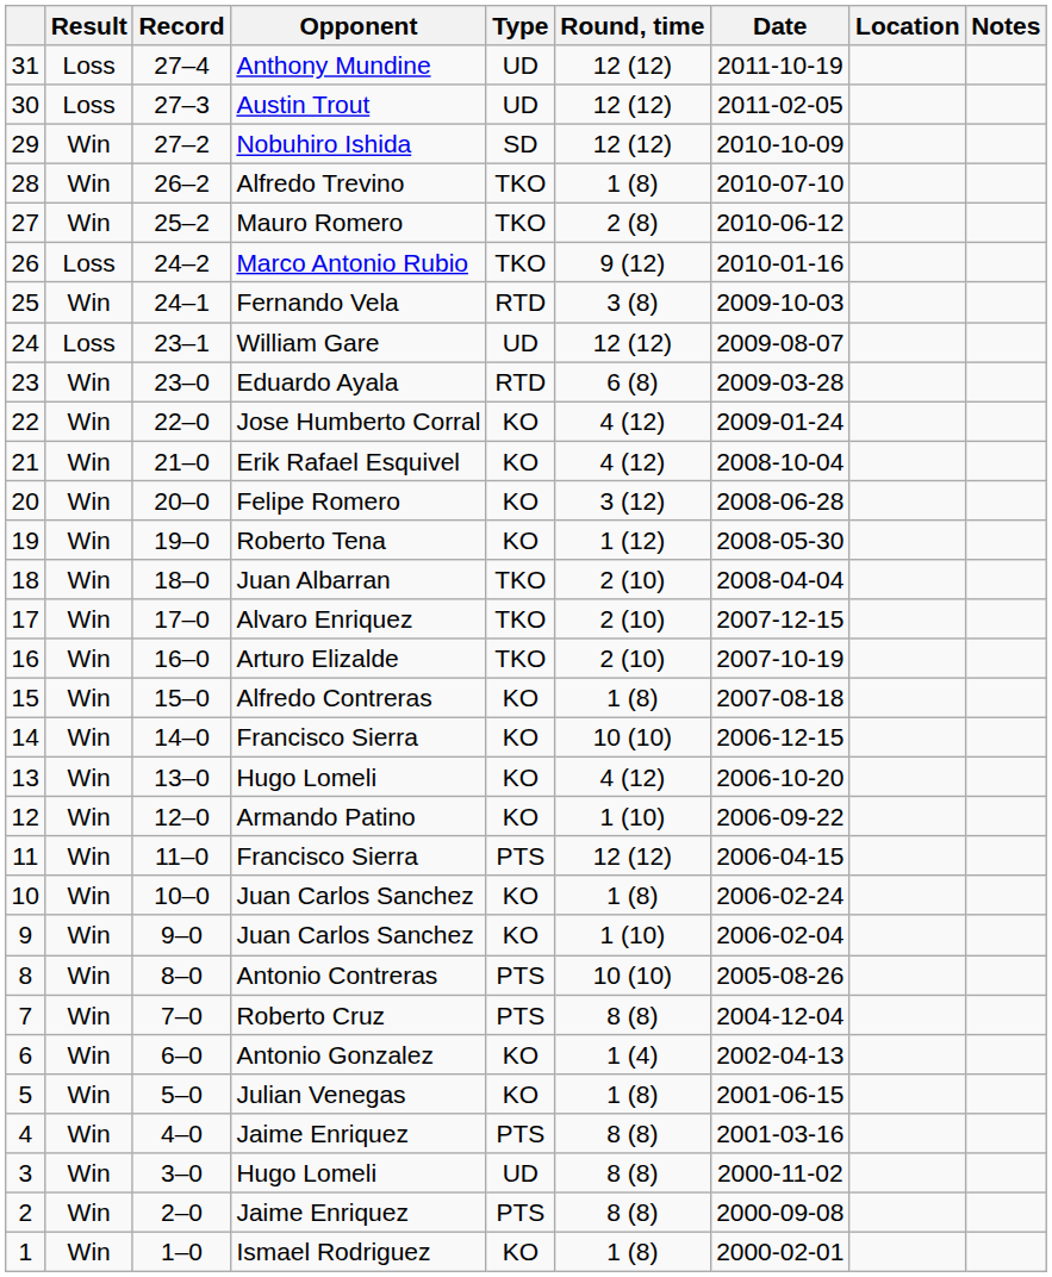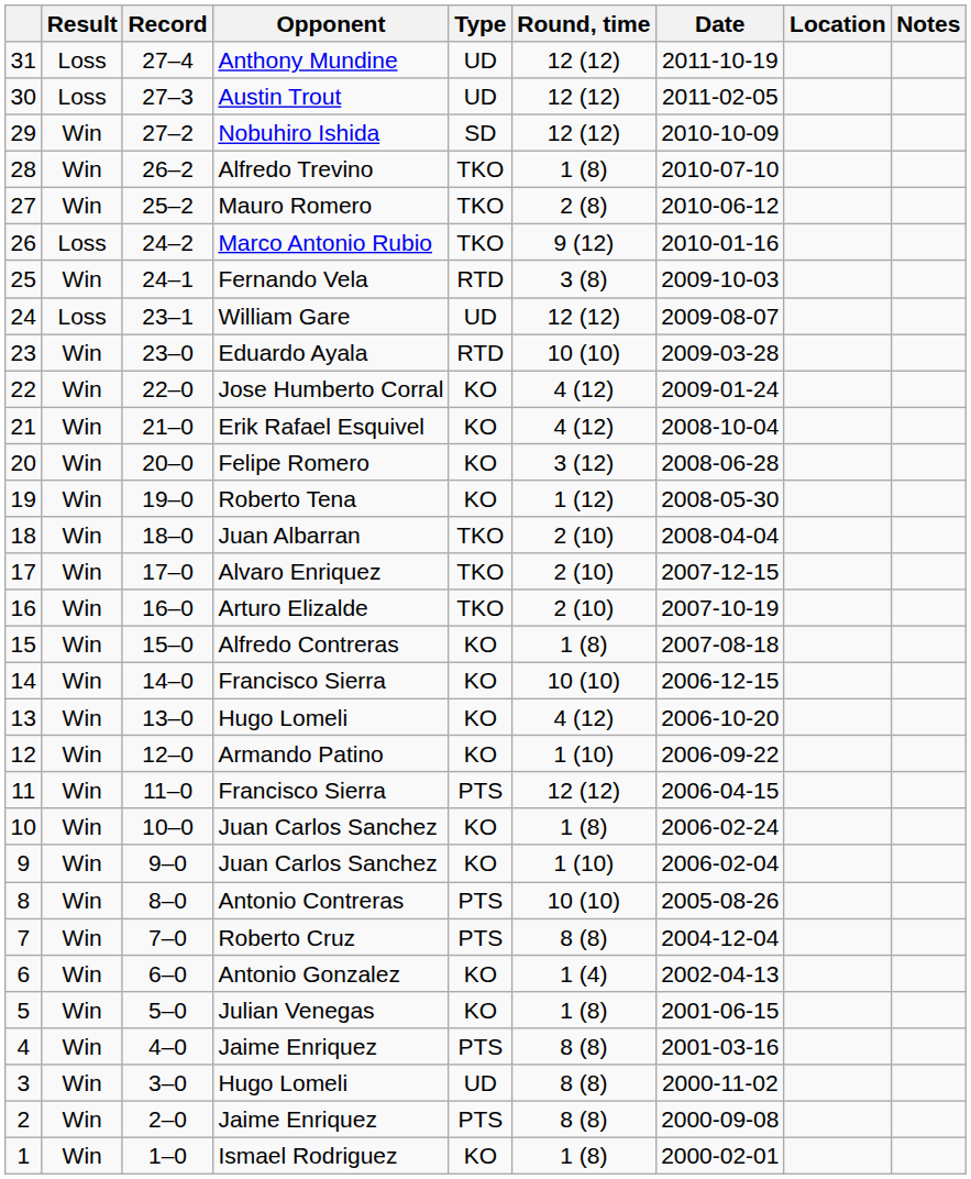 <table class="wikitable" style="text-align:center; font-size:95%">
 <tr>
 <th></th>
 <th>Result</th>
 <th>Record</th>
 <th>Opponent</th>
 <th>Type</th>
 <th>Round, time</th>
 <th>Date</th>
 <th>Location</th>
 <th>Notes</th>
 </tr>
 <tr>
 <td>31</td>
 <td>Loss</td>
 <td>27–4</td>
 <td align=left> <a href='#'>Anthony Mundine</a></td>
 <td>UD</td>
 <td>12 (12)</td>
 <td>2011-10-19</td>
 <td align=left> </td>
 <td align=left></td>
 </tr>
 <tr>
 <td>30</td>
 <td>Loss</td>
 <td>27–3</td>
 <td align=left> <a href='#'>Austin Trout</a></td>
 <td>UD</td>
 <td>12 (12)</td>
 <td>2011-02-05</td>
 <td align=left> </td>
 <td align=left></td>
 </tr>
 <tr>
 <td>29</td>
 <td>Win</td>
 <td>27–2</td>
 <td align=left> <a href='#'>Nobuhiro Ishida</a></td>
 <td>SD</td>
 <td>12 (12)</td>
 <td>2010-10-09</td>
 <td align=left> </td>
 <td align=left></td>
 </tr>
 <tr>
 <td>28</td>
 <td>Win</td>
 <td>26–2</td>
 <td align=left> Alfredo Trevino</td>
 <td>TKO</td>
 <td>1 (8)</td>
 <td>2010-07-10</td>
 <td align=left> </td>
 <td align=left></td>
 </tr>
 <tr>
 <td>27</td>
 <td>Win</td>
 <td>25–2</td>
 <td align=left> Mauro Romero</td>
 <td>TKO</td>
 <td>2 (8)</td>
 <td>2010-06-12</td>
 <td align=left> </td>
 <td align=left></td>
 </tr>
 <tr>
 <td>26</td>
 <td>Loss</td>
 <td>24–2</td>
 <td align=left> <a href='#'>Marco Antonio Rubio</a></td>
 <td>TKO</td>
 <td>9 (12)</td>
 <td>2010-01-16</td>
 <td align=left> </td>
 <td align=left></td>
 </tr>
 <tr>
 <td>25</td>
 <td>Win</td>
 <td>24–1</td>
 <td align=left> Fernando Vela</td>
 <td>RTD</td>
 <td>3 (8)</td>
 <td>2009-10-03</td>
 <td align=left> </td>
 <td align=left></td>
 </tr>
 <tr>
 <td>24</td>
 <td>Loss</td>
 <td>23–1</td>
 <td align=left> William Gare</td>
 <td>UD</td>
 <td>12 (12)</td>
 <td>2009-08-07</td>
 <td align=left> </td>
 <td align=left></td>
 </tr>
 <tr>
 <td>23</td>
 <td>Win</td>
 <td>23–0</td>
 <td align=left> Eduardo Ayala</td>
 <td>RTD</td>
-<td>6 (8)</td>
+<td>10 (10)</td>
 <td>2009-03-28</td>
 <td align=left> </td>
 <td align=left></td>
 </tr>
 <tr>
 <td>22</td>
 <td>Win</td>
 <td>22–0</td>
 <td align=left> Jose Humberto Corral</td>
 <td>KO</td>
 <td>4 (12)</td>
 <td>2009-01-24</td>
 <td align=left> </td>
 <td align=left></td>
 </tr>
 <tr>
 <td>21</td>
 <td>Win</td>
 <td>21–0</td>
 <td align=left> Erik Rafael Esquivel</td>
 <td>KO</td>
 <td>4 (12)</td>
 <td>2008-10-04</td>
 <td align=left> </td>
 <td align=left></td>
 </tr>
 <tr>
 <td>20</td>
 <td>Win</td>
 <td>20–0</td>
 <td align=left> Felipe Romero</td>
 <td>KO</td>
 <td>3 (12)</td>
 <td>2008-06-28</td>
 <td align=left> </td>
 <td align=left></td>
 </tr>
 <tr>
 <td>19</td>
 <td>Win</td>
 <td>19–0</td>
 <td align=left> Roberto Tena</td>
 <td>KO</td>
 <td>1 (12)</td>
 <td>2008-05-30</td>
 <td align=left> </td>
 <td align=left></td>
 </tr>
 <tr>
 <td>18</td>
 <td>Win</td>
 <td>18–0</td>
 <td align=left> Juan Albarran</td>
 <td>TKO</td>
 <td>2 (10)</td>
 <td>2008-04-04</td>
 <td align=left> </td>
 <td align=left></td>
 </tr>
 <tr>
 <td>17</td>
 <td>Win</td>
 <td>17–0</td>
 <td align=left> Alvaro Enriquez</td>
 <td>TKO</td>
 <td>2 (10)</td>
 <td>2007-12-15</td>
 <td align=left> </td>
 <td align=left></td>
 </tr>
 <tr>
 <td>16</td>
 <td>Win</td>
 <td>16–0</td>
 <td align=left> Arturo Elizalde</td>
 <td>TKO</td>
 <td>2 (10)</td>
 <td>2007-10-19</td>
 <td align=left> </td>
 <td align=left></td>
 </tr>
 <tr>
 <td>15</td>
 <td>Win</td>
 <td>15–0</td>
 <td align=left> Alfredo Contreras</td>
 <td>KO</td>
 <td>1 (8)</td>
 <td>2007-08-18</td>
 <td align=left> </td>
 <td align=left></td>
 </tr>
 <tr>
 <td>14</td>
 <td>Win</td>
 <td>14–0</td>
 <td align=left> Francisco Sierra</td>
 <td>KO</td>
 <td>10 (10)</td>
 <td>2006-12-15</td>
 <td align=left> </td>
 <td align=left></td>
 </tr>
 <tr>
 <td>13</td>
 <td>Win</td>
 <td>13–0</td>
 <td align=left> Hugo Lomeli</td>
 <td>KO</td>
 <td>4 (12)</td>
 <td>2006-10-20</td>
 <td align=left> </td>
 <td align=left></td>
 </tr>
 <tr>
 <td>12</td>
 <td>Win</td>
 <td>12–0</td>
 <td align=left> Armando Patino</td>
 <td>KO</td>
 <td>1 (10)</td>
 <td>2006-09-22</td>
 <td align=left> </td>
 <td align=left></td>
 </tr>
 <tr>
 <td>11</td>
 <td>Win</td>
 <td>11–0</td>
 <td align=left> Francisco Sierra</td>
 <td>PTS</td>
 <td>12 (12)</td>
 <td>2006-04-15</td>
 <td align=left> </td>
 <td align=left></td>
 </tr>
 <tr>
 <td>10</td>
 <td>Win</td>
 <td>10–0</td>
 <td align=left> Juan Carlos Sanchez</td>
 <td>KO</td>
 <td>1 (8)</td>
 <td>2006-02-24</td>
 <td align=left> </td>
 <td align=left></td>
 </tr>
 <tr>
 <td>9</td>
 <td>Win</td>
 <td>9–0</td>
 <td align=left> Juan Carlos Sanchez</td>
 <td>KO</td>
 <td>1 (10)</td>
 <td>2006-02-04</td>
 <td align=left> </td>
 <td align=left></td>
 </tr>
 <tr>
 <td>8</td>
 <td>Win</td>
 <td>8–0</td>
 <td align=left> Antonio Contreras</td>
 <td>PTS</td>
 <td>10 (10)</td>
 <td>2005-08-26</td>
 <td align=left> </td>
 <td align=left></td>
 </tr>
 <tr>
 <td>7</td>
 <td>Win</td>
 <td>7–0</td>
 <td align=left> Roberto Cruz</td>
 <td>PTS</td>
 <td>8 (8)</td>
 <td>2004-12-04</td>
 <td align=left> </td>
 <td align=left></td>
 </tr>
 <tr>
 <td>6</td>
 <td>Win</td>
 <td>6–0</td>
 <td align=left> Antonio Gonzalez</td>
 <td>KO</td>
 <td>1 (4)</td>
 <td>2002-04-13</td>
 <td align=left> </td>
 <td align=left></td>
 </tr>
 <tr>
 <td>5</td>
 <td>Win</td>
 <td>5–0</td>
 <td align=left> Julian Venegas</td>
 <td>KO</td>
 <td>1 (8)</td>
 <td>2001-06-15</td>
 <td align=left> </td>
 <td align=left></td>
 </tr>
 <tr>
 <td>4</td>
 <td>Win</td>
 <td>4–0</td>
 <td align=left> Jaime Enriquez</td>
 <td>PTS</td>
 <td>8 (8)</td>
 <td>2001-03-16</td>
 <td align=left> </td>
 <td align=left></td>
 </tr>
 <tr>
 <td>3</td>
 <td>Win</td>
 <td>3–0</td>
 <td align=left> Hugo Lomeli</td>
 <td>UD</td>
 <td>8 (8)</td>
 <td>2000-11-02</td>
 <td align=left> </td>
 <td align=left></td>
 </tr>
 <tr>
 <td>2</td>
 <td>Win</td>
 <td>2–0</td>
 <td align=left> Jaime Enriquez</td>
 <td>PTS</td>
 <td>8 (8)</td>
 <td>2000-09-08</td>
 <td align=left> </td>
 <td align=left></td>
 </tr>
 <tr>
 <td>1</td>
 <td>Win</td>
 <td>1–0</td>
 <td align=left> Ismael Rodriguez</td>
 <td>KO</td>
 <td>1 (8)</td>
 <td>2000-02-01</td>
 <td align=left> </td>
 <td align=left></td>
 </tr>
 </table>
